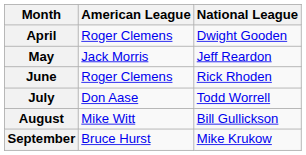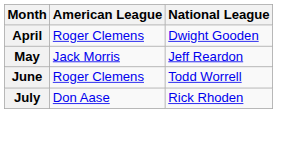 <table class="wikitable">
 <tr>
 <th>Month</th>
 <th>American League</th>
 <th>National League</th>
 </tr>
 <tr>
 <th>April</th>
 <td><a href='#'>Roger Clemens</a></td>
 <td><a href='#'>Dwight Gooden</a></td>
 </tr>
 <tr>
 <th>May</th>
 <td><a href='#'>Jack Morris</a></td>
 <td><a href='#'>Jeff Reardon</a></td>
 </tr>
 <tr>
 <th>June</th>
 <td><a href='#'>Roger Clemens</a></td>
-<td><a href='#'>Rick Rhoden</a></td>
+<td><a href='#'>Todd Worrell</a></td>
 </tr>
 <tr>
 <th>July</th>
 <td><a href='#'>Don Aase</a></td>
-<td><a href='#'>Todd Worrell</a></td>
-</tr>
-<tr>
-<th>August</th>
-<td><a href='#'>Mike Witt</a></td>
-<td><a href='#'>Bill Gullickson</a></td>
-</tr>
-<tr>
-<th>September</th>
-<td><a href='#'>Bruce Hurst</a></td>
-<td><a href='#'>Mike Krukow</a></td>
+<td><a href='#'>Rick Rhoden</a></td>
 </tr>
 </table>
